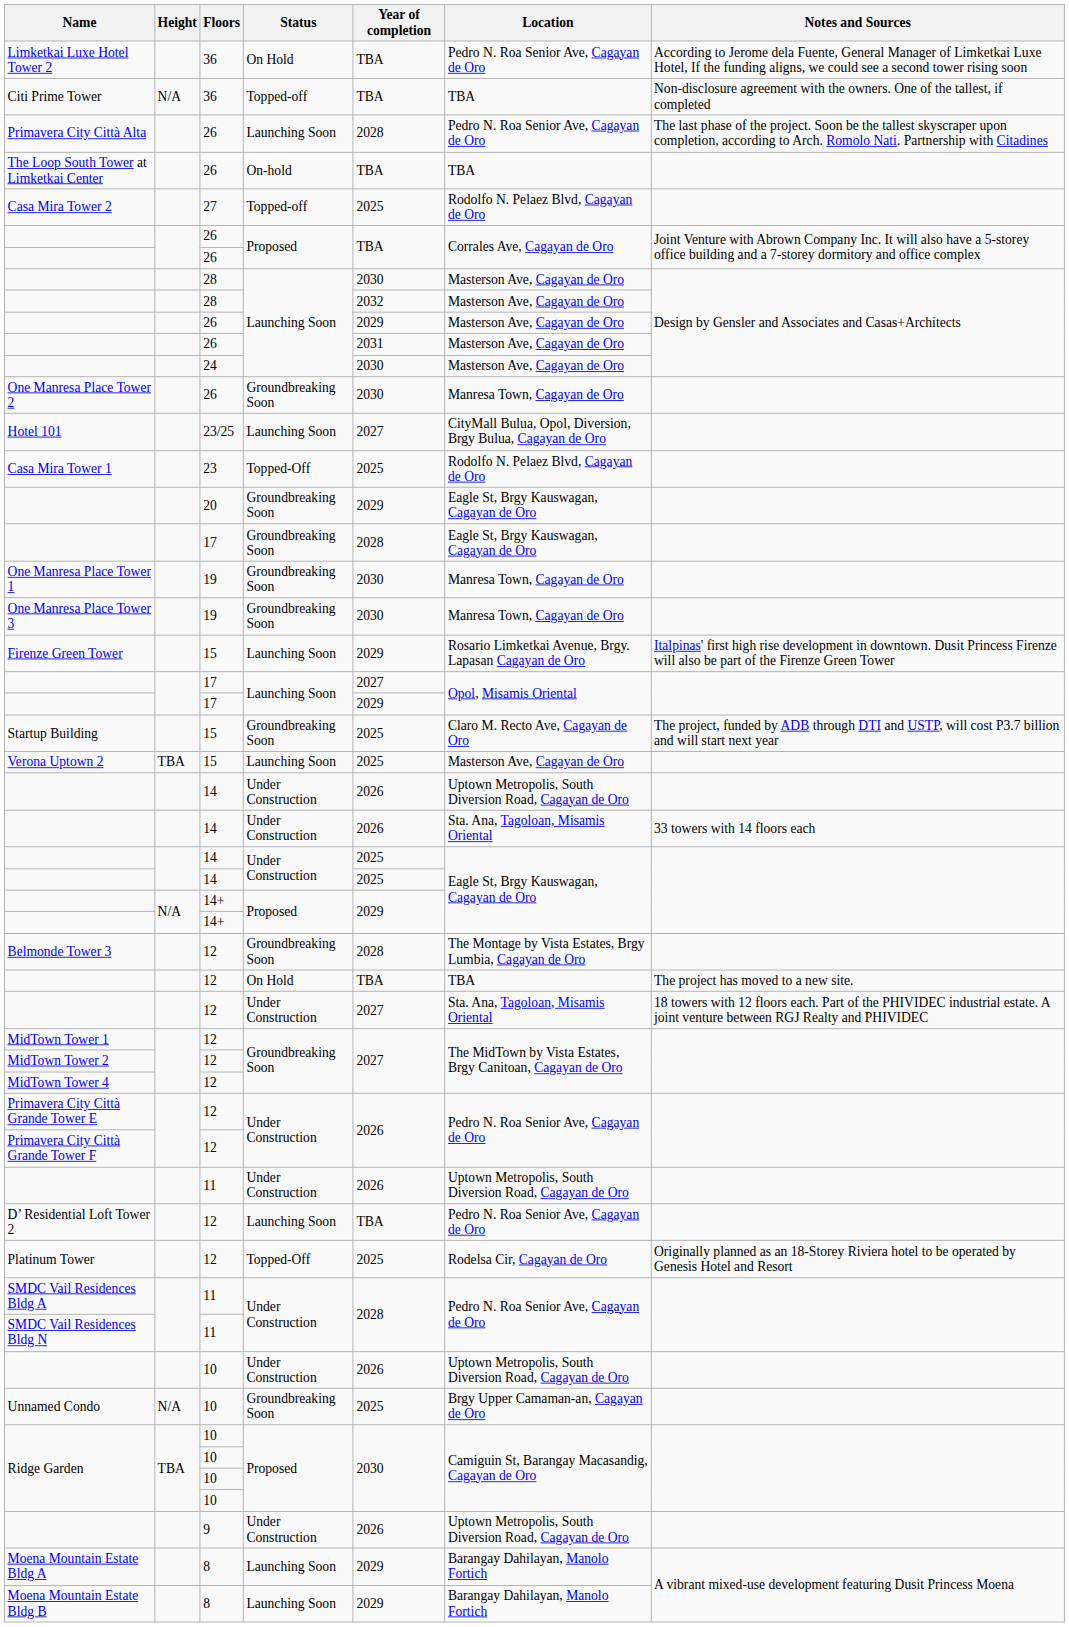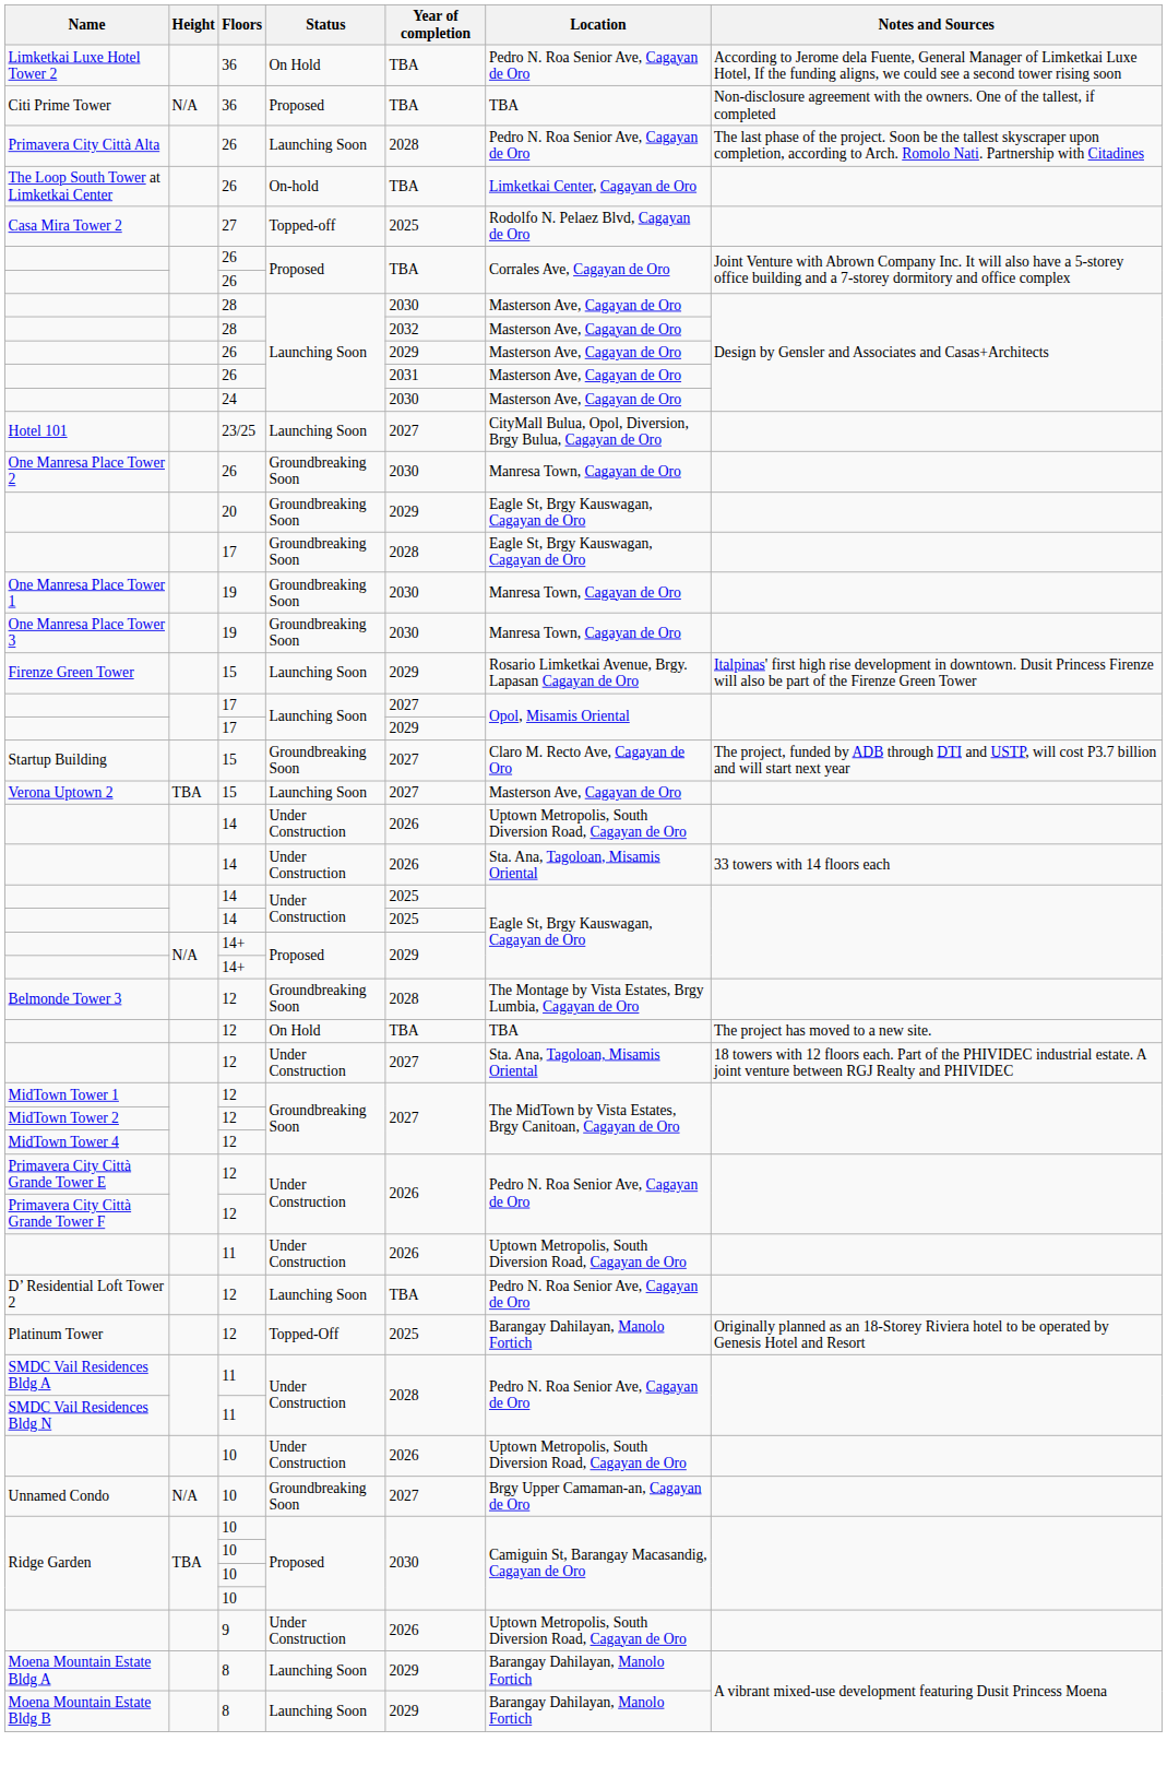 <table class="wikitable sortable">
 <tr>
 <th>Name</th>
 <th>Height</th>
 <th>Floors</th>
 <th>Status</th>
 <th>Year of completion</th>
 <th>Location</th>
 <th>Notes and Sources</th>
 </tr>
 <tr>
 <td><a href='#'>Limketkai Luxe Hotel Tower 2</a></td>
 <td></td>
 <td>36</td>
 <td>On Hold</td>
 <td>TBA</td>
 <td>Pedro N. Roa Senior Ave, <a href='#'>Cagayan de Oro</a></td>
 <td>According to Jerome dela Fuente, General Manager of Limketkai Luxe Hotel, If the funding aligns, we could see a second tower rising soon</td>
 </tr>
 <tr>
 <td>Citi Prime Tower</td>
 <td>N/A</td>
 <td>36</td>
-<td>Topped-off</td>
+<td>Proposed</td>
 <td>TBA</td>
 <td>TBA</td>
 <td>Non-disclosure agreement with the owners. One of the tallest, if completed</td>
 </tr>
 <tr>
 <td><a href='#'>Primavera City Città Alta</a></td>
 <td></td>
 <td>26</td>
 <td>Launching Soon</td>
 <td>2028</td>
 <td>Pedro N. Roa Senior Ave, <a href='#'>Cagayan de Oro</a></td>
 <td>The last phase of the project. Soon be the tallest skyscraper upon completion, according to Arch. <a href='#'>Romolo Nati</a>. Partnership with <a href='#'>Citadines</a></td>
 </tr>
 <tr>
 <td><a href='#'>The Loop South Tower</a> at <a href='#'>Limketkai Center</a></td>
 <td></td>
 <td>26</td>
 <td>On-hold</td>
 <td>TBA</td>
-<td>TBA</td>
+<td><a href='#'>Limketkai Center</a>, <a href='#'>Cagayan de Oro</a></td>
 <td></td>
 </tr>
 <tr>
 <td><a href='#'>Casa Mira Tower 2</a></td>
 <td></td>
 <td>27</td>
 <td>Topped-off</td>
 <td>2025</td>
 <td>Rodolfo N. Pelaez Blvd, <a href='#'>Cagayan de Oro</a></td>
 <td></td>
 </tr>
 <tr>
 <td></td>
 <td rowspan="2"></td>
 <td>26</td>
 <td rowspan="2">Proposed</td>
 <td rowspan="2">TBA</td>
 <td rowspan="2">Corrales Ave, <a href='#'>Cagayan de Oro</a></td>
 <td rowspan="2">Joint Venture with Abrown Company Inc. It will also have a 5-storey office building and a 7-storey dormitory and office complex</td>
 </tr>
 <tr>
 <td></td>
 <td>26</td>
 </tr>
 <tr>
 <td></td>
 <td></td>
 <td>28</td>
 <td rowspan="5">Launching Soon</td>
 <td>2030</td>
 <td>Masterson Ave, <a href='#'>Cagayan de Oro</a></td>
 <td rowspan="5">Design by Gensler and Associates and Casas+Architects</td>
 </tr>
 <tr>
 <td></td>
 <td></td>
 <td>28</td>
 <td>2032</td>
 <td>Masterson Ave, <a href='#'>Cagayan de Oro</a></td>
 </tr>
 <tr>
 <td></td>
 <td></td>
 <td>26</td>
 <td>2029</td>
 <td>Masterson Ave, <a href='#'>Cagayan de Oro</a></td>
 </tr>
 <tr>
 <td></td>
 <td></td>
 <td>26</td>
 <td>2031</td>
 <td>Masterson Ave, <a href='#'>Cagayan de Oro</a></td>
 </tr>
 <tr>
 <td></td>
 <td></td>
 <td>24</td>
 <td>2030</td>
 <td>Masterson Ave, <a href='#'>Cagayan de Oro</a></td>
 </tr>
 <tr>
-<td><a href='#'>One Manresa Place Tower 2</a></td>
-<td></td>
-<td>26</td>
-<td>Groundbreaking Soon</td>
-<td>2030</td>
-<td>Manresa Town, <a href='#'>Cagayan de Oro</a></td>
-<td></td>
-</tr>
-<tr>
 <td><a href='#'>Hotel 101</a></td>
 <td></td>
 <td>23/25</td>
 <td>Launching Soon</td>
 <td>2027</td>
 <td>CityMall Bulua, Opol, Diversion, Brgy Bulua, <a href='#'>Cagayan de Oro</a></td>
 <td></td>
 </tr>
 <tr>
-<td><a href='#'>Casa Mira Tower 1</a></td>
+<td><a href='#'>One Manresa Place Tower 2</a></td>
 <td></td>
-<td>23</td>
-<td>Topped-Off</td>
-<td>2025</td>
-<td>Rodolfo N. Pelaez Blvd, <a href='#'>Cagayan de Oro</a></td>
+<td>26</td>
+<td>Groundbreaking Soon</td>
+<td>2030</td>
+<td>Manresa Town, <a href='#'>Cagayan de Oro</a></td>
 <td></td>
 </tr>
 <tr>
 <td></td>
 <td></td>
 <td>20</td>
 <td>Groundbreaking Soon</td>
 <td>2029</td>
 <td>Eagle St, Brgy Kauswagan, <a href='#'>Cagayan de Oro</a></td>
 <td></td>
 </tr>
 <tr>
 <td></td>
 <td></td>
 <td>17</td>
 <td>Groundbreaking Soon</td>
 <td>2028</td>
 <td>Eagle St, Brgy Kauswagan, <a href='#'>Cagayan de Oro</a></td>
 <td></td>
 </tr>
 <tr>
 <td><a href='#'>One Manresa Place Tower 1</a></td>
 <td></td>
 <td>19</td>
 <td>Groundbreaking Soon</td>
 <td>2030</td>
 <td>Manresa Town, <a href='#'>Cagayan de Oro</a></td>
 <td></td>
 </tr>
 <tr>
 <td><a href='#'>One Manresa Place Tower 3</a></td>
 <td></td>
 <td>19</td>
 <td>Groundbreaking Soon</td>
 <td>2030</td>
 <td>Manresa Town, <a href='#'>Cagayan de Oro</a></td>
 <td></td>
 </tr>
 <tr>
 <td><a href='#'>Firenze Green Tower</a></td>
 <td></td>
 <td>15</td>
 <td>Launching Soon</td>
 <td>2029</td>
 <td>Rosario Limketkai Avenue, Brgy. Lapasan <a href='#'>Cagayan de Oro</a></td>
 <td><a href='#'>Italpinas</a>' first high rise development in downtown. Dusit Princess Firenze will also be part of the Firenze Green Tower</td>
 </tr>
 <tr>
 <td></td>
 <td rowspan="2"></td>
 <td>17</td>
 <td rowspan="2">Launching Soon</td>
 <td>2027</td>
 <td rowspan="2"><a href='#'>Opol</a>, <a href='#'>Misamis Oriental</a></td>
 <td rowspan="2"></td>
 </tr>
 <tr>
 <td></td>
 <td>17</td>
 <td>2029</td>
 </tr>
 <tr>
 <td>Startup Building</td>
 <td></td>
 <td>15</td>
 <td>Groundbreaking Soon</td>
-<td>2025</td>
+<td>2027</td>
 <td>Claro M. Recto Ave, <a href='#'>Cagayan de Oro</a></td>
 <td>The project, funded by <a href='#'>ADB</a> through <a href='#'>DTI</a> and <a href='#'>USTP</a>, will cost P3.7 billion and will start next year</td>
 </tr>
 <tr>
 <td><a href='#'>Verona Uptown 2</a></td>
 <td>TBA</td>
 <td>15</td>
 <td>Launching Soon</td>
-<td>2025</td>
+<td>2027</td>
 <td>Masterson Ave, <a href='#'>Cagayan de Oro</a></td>
 <td></td>
 </tr>
 <tr>
 <td></td>
 <td></td>
 <td>14</td>
 <td>Under Construction</td>
 <td>2026</td>
 <td>Uptown Metropolis, South Diversion Road, <a href='#'>Cagayan de Oro</a></td>
 <td></td>
 </tr>
 <tr>
 <td></td>
 <td></td>
 <td>14</td>
 <td>Under Construction</td>
 <td>2026</td>
 <td>Sta. Ana, <a href='#'>Tagoloan, Misamis Oriental</a></td>
 <td>33 towers with 14 floors each</td>
 </tr>
 <tr>
 <td></td>
 <td rowspan="2"></td>
 <td>14</td>
 <td rowspan="2">Under Construction</td>
 <td>2025</td>
 <td rowspan="4">Eagle St, Brgy Kauswagan, <a href='#'>Cagayan de Oro</a></td>
 <td rowspan="4"></td>
 </tr>
 <tr>
 <td></td>
 <td>14</td>
 <td>2025</td>
 </tr>
 <tr>
 <td></td>
 <td rowspan="2">N/A</td>
 <td>14+</td>
 <td rowspan="2">Proposed</td>
 <td rowspan="2">2029</td>
 </tr>
 <tr>
 <td></td>
 <td>14+</td>
 </tr>
 <tr>
 <td><a href='#'>Belmonde Tower 3</a></td>
 <td></td>
 <td>12</td>
 <td>Groundbreaking Soon</td>
 <td>2028</td>
 <td>The Montage by Vista Estates, Brgy Lumbia, <a href='#'>Cagayan de Oro</a></td>
 <td></td>
 </tr>
 <tr>
 <td></td>
 <td></td>
 <td>12</td>
 <td>On Hold</td>
 <td>TBA</td>
 <td>TBA</td>
 <td>The project has moved to a new site.</td>
 </tr>
 <tr>
 <td></td>
 <td></td>
 <td>12</td>
 <td>Under Construction</td>
 <td>2027</td>
 <td>Sta. Ana, <a href='#'>Tagoloan, Misamis Oriental</a></td>
 <td>18 towers with 12 floors each. Part of the PHIVIDEC industrial estate. A joint venture between RGJ Realty and PHIVIDEC </td>
 </tr>
 <tr>
 <td><a href='#'>MidTown Tower 1</a></td>
 <td rowspan="3"></td>
 <td>12</td>
 <td rowspan="3">Groundbreaking Soon</td>
 <td rowspan="3">2027</td>
 <td rowspan="3">The MidTown by Vista Estates, Brgy Canitoan, <a href='#'>Cagayan de Oro</a></td>
 <td rowspan="3"></td>
 </tr>
 <tr>
 <td><a href='#'>MidTown Tower 2</a></td>
 <td>12</td>
 </tr>
 <tr>
 <td><a href='#'>MidTown Tower 4</a></td>
 <td>12</td>
 </tr>
 <tr>
 <td><a href='#'>Primavera City Città Grande Tower E</a></td>
 <td rowspan="2"></td>
 <td>12</td>
 <td rowspan="2">Under Construction</td>
 <td rowspan="2">2026</td>
 <td rowspan="2">Pedro N. Roa Senior Ave, <a href='#'>Cagayan de Oro</a></td>
 <td rowspan="2"></td>
 </tr>
 <tr>
 <td><a href='#'>Primavera City Città Grande Tower F</a></td>
 <td>12</td>
 </tr>
 <tr>
 <td></td>
 <td></td>
 <td>11</td>
 <td>Under Construction</td>
 <td>2026</td>
 <td>Uptown Metropolis, South Diversion Road, <a href='#'>Cagayan de Oro</a></td>
 <td></td>
 </tr>
 <tr>
 <td>D’ Residential Loft Tower 2</td>
 <td></td>
 <td>12</td>
 <td>Launching Soon</td>
 <td>TBA</td>
 <td>Pedro N. Roa Senior Ave, <a href='#'>Cagayan de Oro</a></td>
 <td></td>
 </tr>
 <tr>
 <td>Platinum Tower</td>
 <td></td>
 <td>12</td>
 <td>Topped-Off</td>
 <td>2025</td>
-<td>Rodelsa Cir, <a href='#'>Cagayan de Oro</a></td>
+<td>Barangay Dahilayan, <a href='#'>Manolo Fortich</a></td>
 <td>Originally planned as an 18-Storey Riviera hotel to be operated by Genesis Hotel and Resort</td>
 </tr>
 <tr>
 <td><a href='#'>SMDC Vail Residences Bldg A</a></td>
 <td rowspan="2"></td>
 <td>11</td>
 <td rowspan="2">Under Construction</td>
 <td rowspan="2">2028</td>
 <td rowspan="2">Pedro N. Roa Senior Ave, <a href='#'>Cagayan de Oro</a></td>
 <td rowspan="2"></td>
 </tr>
 <tr>
 <td><a href='#'>SMDC Vail Residences Bldg N</a></td>
 <td>11</td>
 </tr>
 <tr>
 <td></td>
 <td></td>
 <td>10</td>
 <td>Under Construction</td>
 <td>2026</td>
 <td>Uptown Metropolis, South Diversion Road, <a href='#'>Cagayan de Oro</a></td>
 <td></td>
 </tr>
 <tr>
 <td>Unnamed Condo</td>
 <td>N/A</td>
 <td>10</td>
 <td>Groundbreaking Soon</td>
-<td>2025</td>
+<td>2027</td>
 <td>Brgy Upper Camaman-an, <a href='#'>Cagayan de Oro</a></td>
 <td></td>
 </tr>
 <tr>
 <td rowspan="4">Ridge Garden</td>
 <td rowspan="4">TBA</td>
 <td>10</td>
 <td rowspan="4">Proposed</td>
 <td rowspan="4">2030</td>
 <td rowspan="4">Camiguin St, Barangay Macasandig, <a href='#'>Cagayan de Oro</a></td>
 <td rowspan="4"></td>
 </tr>
 <tr>
 <td>10</td>
 </tr>
 <tr>
 <td>10</td>
 </tr>
 <tr>
 <td>10</td>
 </tr>
 <tr>
 <td></td>
 <td></td>
 <td>9</td>
 <td>Under Construction</td>
 <td>2026</td>
 <td>Uptown Metropolis, South Diversion Road, <a href='#'>Cagayan de Oro</a></td>
 <td></td>
 </tr>
 <tr>
 <td><a href='#'>Moena Mountain Estate Bldg A</a></td>
 <td></td>
 <td>8</td>
 <td>Launching Soon</td>
 <td>2029</td>
 <td>Barangay Dahilayan, <a href='#'>Manolo Fortich</a></td>
 <td rowspan="2">A vibrant mixed-use development featuring Dusit Princess Moena</td>
 </tr>
 <tr>
 <td><a href='#'>Moena Mountain Estate Bldg B</a></td>
 <td></td>
 <td>8</td>
 <td>Launching Soon</td>
 <td>2029</td>
 <td>Barangay Dahilayan, <a href='#'>Manolo Fortich</a></td>
 </tr>
 </table>
